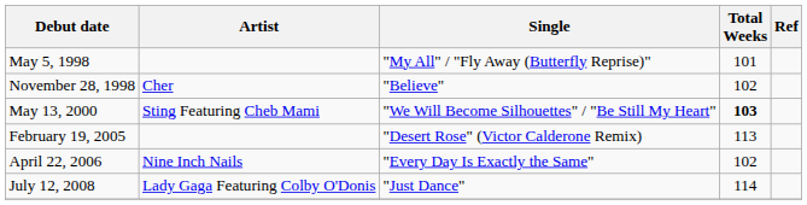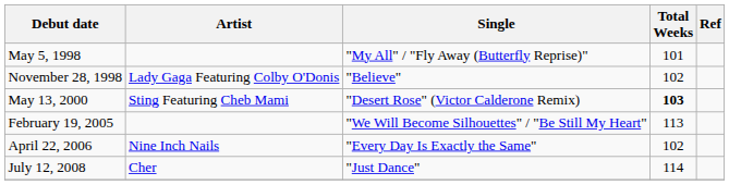 <table class="wikitable sortable plainrowheaders">
 <tr>
 <th>Debut date</th>
 <th>Artist</th>
 <th>Single</th>
 <th>Total<br>Weeks</th>
 <th>Ref</th>
 </tr>
 <tr>
 <td>May 5, 1998</td>
 <td></td>
 <td>"<a href='#'>My All</a>" / "Fly Away (<a href='#'>Butterfly</a> Reprise)"</td>
 <td align="center">101</td>
 <td></td>
 </tr>
 <tr>
 <td>November 28, 1998</td>
-<td><a href='#'>Cher</a></td>
+<td><a href='#'>Lady Gaga</a> Featuring <a href='#'>Colby O'Donis</a></td>
 <td>"<a href='#'>Believe</a>"</td>
 <td align="center">102</td>
 <td></td>
 </tr>
 <tr>
 <td>May 13, 2000</td>
 <td><a href='#'>Sting</a> Featuring <a href='#'>Cheb Mami</a></td>
-<td>"<a href='#'>We Will Become Silhouettes</a>" / "<a href='#'>Be Still My Heart</a>"</td>
+<td>"<a href='#'>Desert Rose</a>" (<a href='#'>Victor Calderone</a> Remix)</td>
 <td align="center"><strong>103</strong></td>
 <td></td>
 </tr>
 <tr>
 <td>February 19, 2005</td>
 <td></td>
-<td>"<a href='#'>Desert Rose</a>" (<a href='#'>Victor Calderone</a> Remix)</td>
+<td>"<a href='#'>We Will Become Silhouettes</a>" / "<a href='#'>Be Still My Heart</a>"</td>
 <td align="center">113</td>
 <td></td>
 </tr>
 <tr>
 <td>April 22, 2006</td>
 <td><a href='#'>Nine Inch Nails</a></td>
 <td>"<a href='#'>Every Day Is Exactly the Same</a>"</td>
 <td align="center">102</td>
 <td></td>
 </tr>
 <tr>
 <td>July 12, 2008</td>
-<td><a href='#'>Lady Gaga</a> Featuring <a href='#'>Colby O'Donis</a></td>
+<td><a href='#'>Cher</a></td>
 <td>"<a href='#'>Just Dance</a>"</td>
 <td align="center">114</td>
 <td></td>
 </tr>
 <tr>
 </tr>
 </table>
